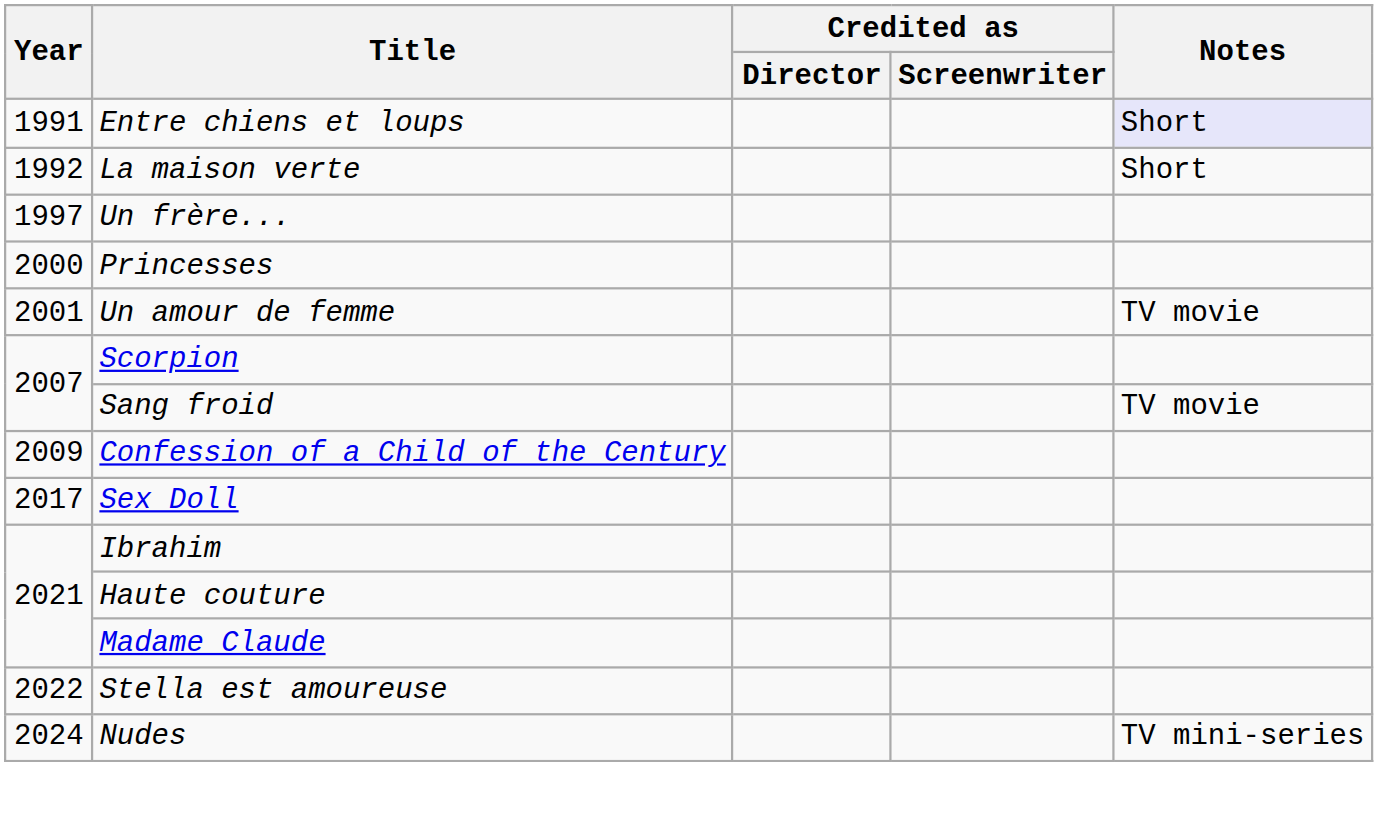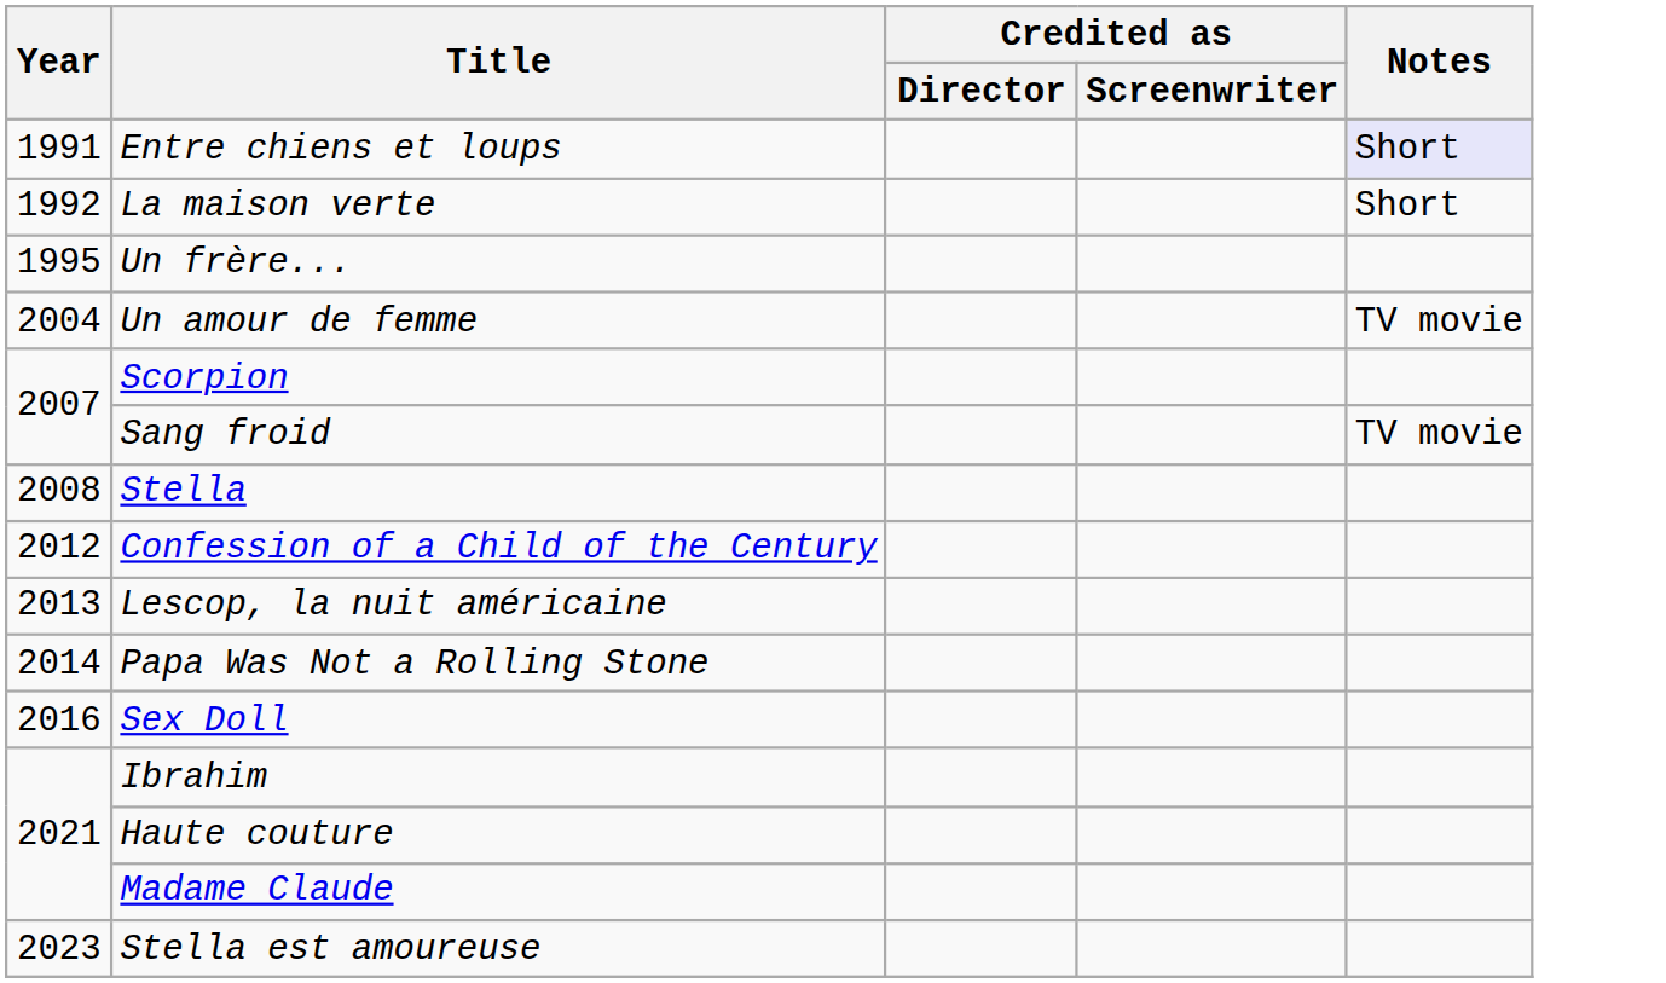 <table class="wikitable sortable">
 <tr>
 <th rowspan=2 width="33">Year</th>
 <th rowspan=2>Title</th>
 <th colspan=2>Credited as</th>
 <th rowspan=2>Notes</th>
 </tr>
 <tr>
 <th width=65>Director</th>
 <th width=65>Screenwriter</th>
 </tr>
 <tr>
 <td align="center">1991</td>
 <td align="left"><em>Entre chiens et loups</em></td>
 <td></td>
 <td></td>
 <td style="background: lavender;">Short</td>
 </tr>
 <tr>
 <td align="center">1992</td>
 <td align="left"><em>La maison verte</em></td>
 <td></td>
 <td></td>
 <td>Short</td>
 </tr>
 <tr>
-<td align="center">1997</td>
+<td align="center">1995</td>
 <td align="left"><em>Un frère...</em></td>
 <td></td>
 <td></td>
 <td></td>
 </tr>
 <tr>
-<td align="center">2000</td>
-<td align="left"><em>Princesses</em></td>
-<td></td>
-<td></td>
-<td></td>
-</tr>
-<tr>
-<td align="center">2001</td>
+<td align="center">2004</td>
 <td align="left"><em>Un amour de femme</em></td>
 <td></td>
 <td></td>
 <td>TV movie</td>
 </tr>
 <tr>
 <td align="center" rowspan=2>2007</td>
 <td align="left"><em><a href='#'>Scorpion</a></em></td>
 <td></td>
 <td></td>
 <td></td>
 </tr>
 <tr>
 <td align="left"><em>Sang froid</em></td>
 <td></td>
 <td></td>
 <td>TV movie</td>
 </tr>
 <tr>
-<td align="center">2009</td>
+<td align="center">2008</td>
+<td align="left"><em><a href='#'>Stella</a></em></td>
+<td></td>
+<td></td>
+<td></td>
+</tr>
+<tr>
+<td align="center">2012</td>
 <td align="left"><em><a href='#'>Confession of a Child of the Century</a></em></td>
 <td></td>
 <td></td>
 <td></td>
 </tr>
 <tr>
-<td align="center">2017</td>
+<td align="center">2013</td>
+<td align="left"><em>Lescop, la nuit américaine</em></td>
+<td></td>
+<td></td>
+<td></td>
+</tr>
+<tr>
+<td align="center">2014</td>
+<td align="left"><em>Papa Was Not a Rolling Stone</em></td>
+<td></td>
+<td></td>
+<td></td>
+</tr>
+<tr>
+<td align="center">2016</td>
 <td align="left"><em><a href='#'>Sex Doll</a></em></td>
 <td></td>
 <td></td>
 <td></td>
 </tr>
 <tr>
 <td align="center" rowspan=3>2021</td>
 <td align="left"><em>Ibrahim</em></td>
 <td></td>
 <td></td>
 <td></td>
 </tr>
 <tr>
 <td align="left"><em>Haute couture</em></td>
 <td></td>
 <td></td>
 <td></td>
 </tr>
 <tr>
 <td align="left"><em><a href='#'>Madame Claude</a></em></td>
 <td></td>
 <td></td>
 <td></td>
 </tr>
 <tr>
-<td align="center">2022</td>
+<td align="center">2023</td>
 <td align="left"><em>Stella est amoureuse</em></td>
 <td></td>
 <td></td>
 <td></td>
 </tr>
 <tr>
-<td align="center">2024</td>
-<td align="left"><em>Nudes</em></td>
-<td></td>
-<td></td>
-<td>TV mini-series</td>
-</tr>
-<tr>
 </tr>
 </table>
